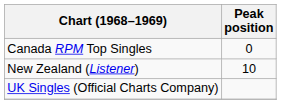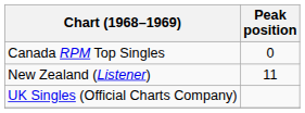 <table class="wikitable sortable">
 <tr>
 <th>Chart (1968–1969)</th>
 <th>Peak<br>position</th>
 </tr>
 <tr>
 <td>Canada <em><a href='#'>RPM</a></em> Top Singles</td>
 <td style="text-align:center;">0</td>
 </tr>
 <tr>
 <td>New Zealand (<em><a href='#'>Listener</a></em>)</td>
-<td style="text-align:center;">10</td>
+<td style="text-align:center;">11</td>
 </tr>
 <tr>
 <td><a href='#'>UK Singles</a> (Official Charts Company)</td>
 <td></td>
 </tr>
 <tr>
 </tr>
 <tr>
 </tr>
 </table>
